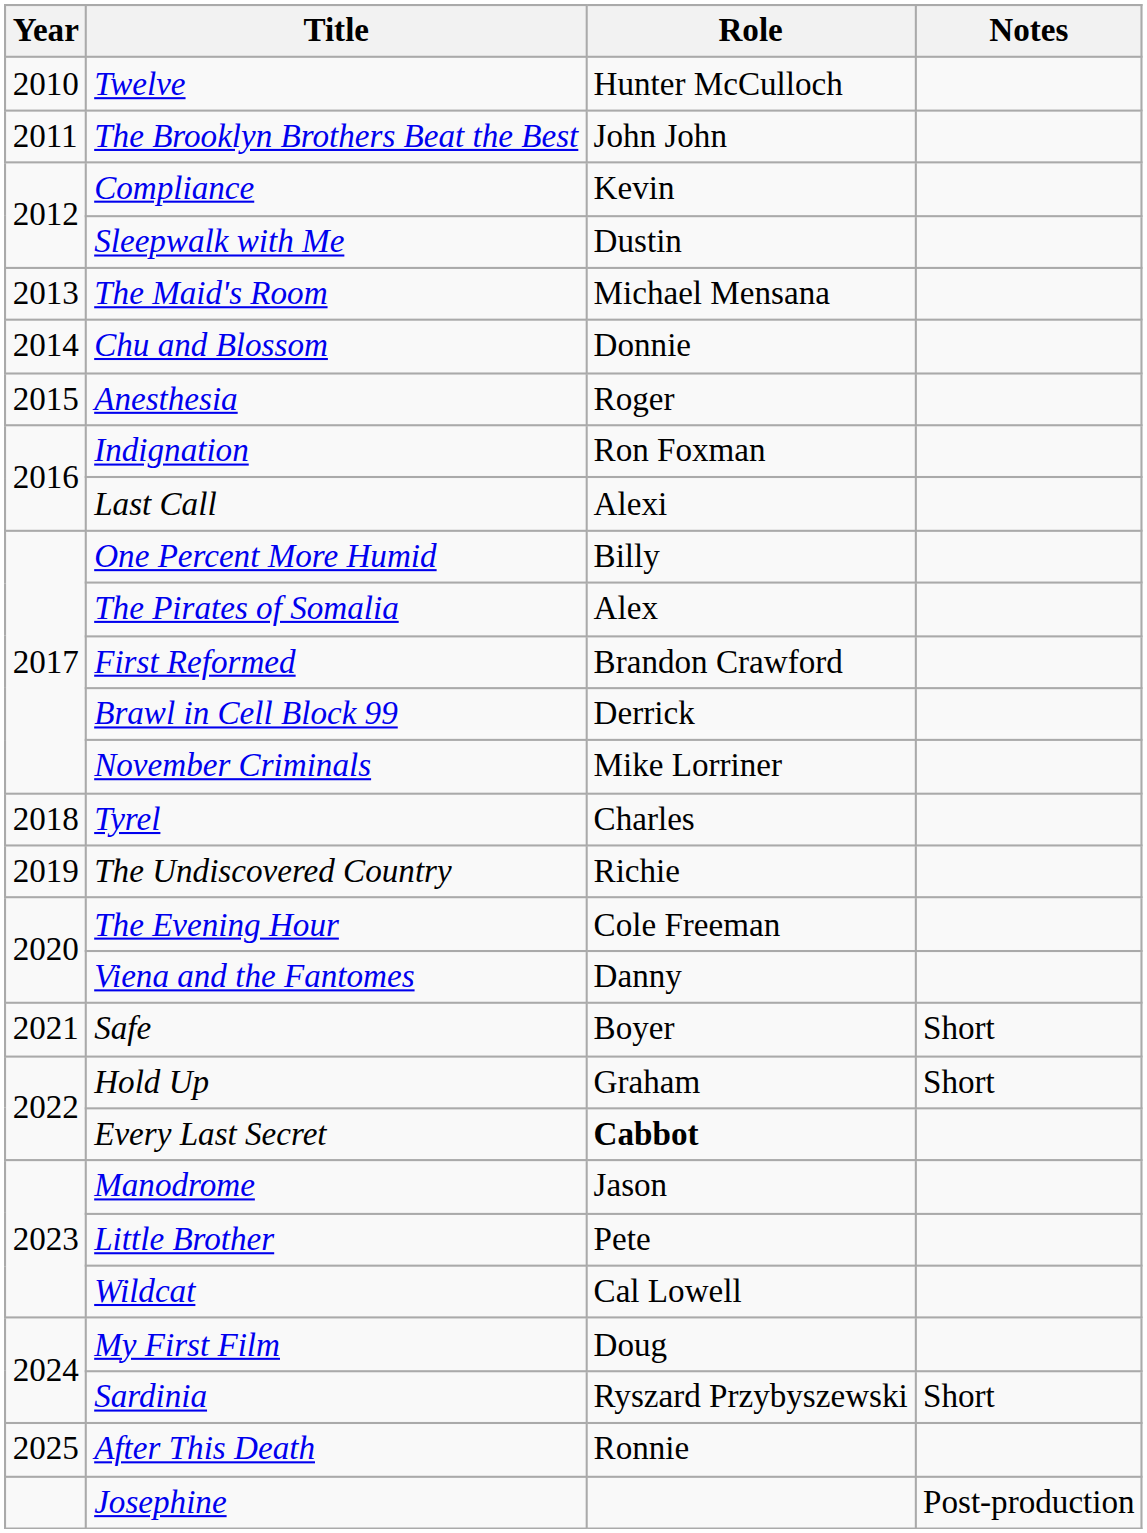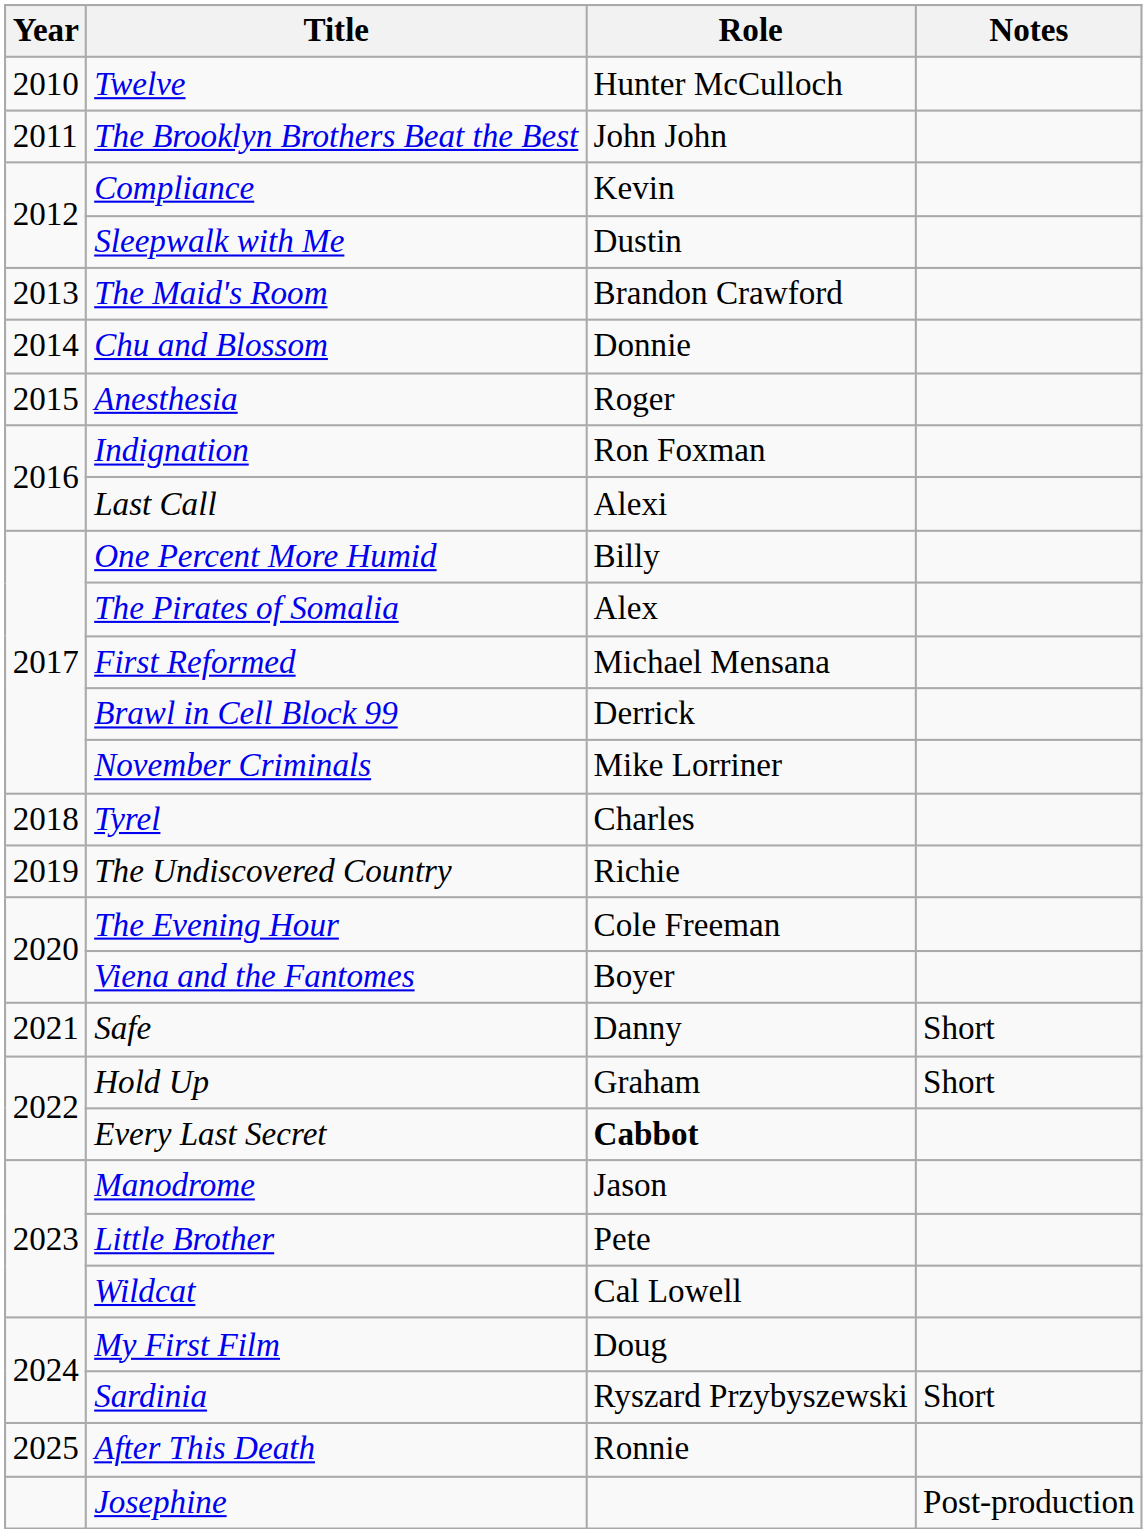 <table class="wikitable sortable">
 <tr>
 <th>Year</th>
 <th>Title</th>
 <th>Role</th>
 <th class="unsortable">Notes</th>
 </tr>
 <tr>
 <td>2010</td>
 <td><em><a href='#'>Twelve</a></em></td>
 <td>Hunter McCulloch</td>
 <td></td>
 </tr>
 <tr>
 <td>2011</td>
 <td><em><a href='#'>The Brooklyn Brothers Beat the Best</a></em></td>
 <td>John John</td>
 <td></td>
 </tr>
 <tr>
 <td rowspan="2">2012</td>
 <td><em><a href='#'>Compliance</a></em></td>
 <td>Kevin</td>
 <td></td>
 </tr>
 <tr>
 <td><em><a href='#'>Sleepwalk with Me</a></em></td>
 <td>Dustin</td>
 <td></td>
 </tr>
 <tr>
 <td>2013</td>
 <td><em><a href='#'>The Maid's Room</a></em></td>
-<td>Michael Mensana</td>
+<td>Brandon Crawford</td>
 <td></td>
 </tr>
 <tr>
 <td>2014</td>
 <td><em><a href='#'>Chu and Blossom</a></em></td>
 <td>Donnie</td>
 <td></td>
 </tr>
 <tr>
 <td>2015</td>
 <td><em><a href='#'>Anesthesia</a></em></td>
 <td>Roger</td>
 <td></td>
 </tr>
 <tr>
 <td rowspan="2">2016</td>
 <td><em><a href='#'>Indignation</a></em></td>
 <td>Ron Foxman</td>
 <td></td>
 </tr>
 <tr>
 <td><em>Last Call</em></td>
 <td>Alexi</td>
 <td></td>
 </tr>
 <tr>
 <td rowspan="5">2017</td>
 <td><em><a href='#'>One Percent More Humid</a></em></td>
 <td>Billy</td>
 <td></td>
 </tr>
 <tr>
 <td><em><a href='#'>The Pirates of Somalia</a></em></td>
 <td>Alex</td>
 <td></td>
 </tr>
 <tr>
 <td><em><a href='#'>First Reformed</a></em></td>
-<td>Brandon Crawford</td>
+<td>Michael Mensana</td>
 <td></td>
 </tr>
 <tr>
 <td><em><a href='#'>Brawl in Cell Block 99</a></em></td>
 <td>Derrick</td>
 <td></td>
 </tr>
 <tr>
 <td><em><a href='#'>November Criminals</a></em></td>
 <td>Mike Lorriner</td>
 <td></td>
 </tr>
 <tr>
 <td>2018</td>
 <td><em><a href='#'>Tyrel</a></em></td>
 <td>Charles</td>
 <td></td>
 </tr>
 <tr>
 <td>2019</td>
 <td><em>The Undiscovered Country</em></td>
 <td>Richie</td>
 <td></td>
 </tr>
 <tr>
 <td rowspan="2">2020</td>
 <td><em><a href='#'>The Evening Hour</a></em></td>
 <td>Cole Freeman</td>
 <td></td>
 </tr>
 <tr>
 <td><em><a href='#'>Viena and the Fantomes</a></em></td>
-<td>Danny</td>
+<td>Boyer</td>
 <td></td>
 </tr>
 <tr>
 <td>2021</td>
 <td><em>Safe</em></td>
-<td>Boyer</td>
+<td>Danny</td>
 <td>Short</td>
 </tr>
 <tr>
 <td rowspan="2">2022</td>
 <td><em>Hold Up</em></td>
 <td>Graham</td>
 <td>Short</td>
 </tr>
 <tr>
 <td><em>Every Last Secret</em></td>
 <td><strong>Cabbot</strong></td>
 <td></td>
 </tr>
 <tr>
 <td rowspan="3">2023</td>
 <td><em><a href='#'>Manodrome</a></em></td>
 <td>Jason</td>
 <td></td>
 </tr>
 <tr>
 <td><em><a href='#'>Little Brother</a></em></td>
 <td>Pete</td>
 <td></td>
 </tr>
 <tr>
 <td><em><a href='#'>Wildcat</a></em></td>
 <td>Cal Lowell</td>
 <td></td>
 </tr>
 <tr>
 <td rowspan="2">2024</td>
 <td><em><a href='#'>My First Film</a></em></td>
 <td>Doug</td>
 <td></td>
 </tr>
 <tr>
 <td><a href='#'><em>Sardinia</em></a></td>
 <td>Ryszard Przybyszewski</td>
 <td>Short</td>
 </tr>
 <tr>
 <td>2025</td>
 <td><em><a href='#'>After This Death</a></em></td>
 <td>Ronnie</td>
 <td></td>
 </tr>
 <tr>
 <td></td>
 <td><em><a href='#'>Josephine</a></em></td>
 <td></td>
 <td>Post-production</td>
 </tr>
 </table>
